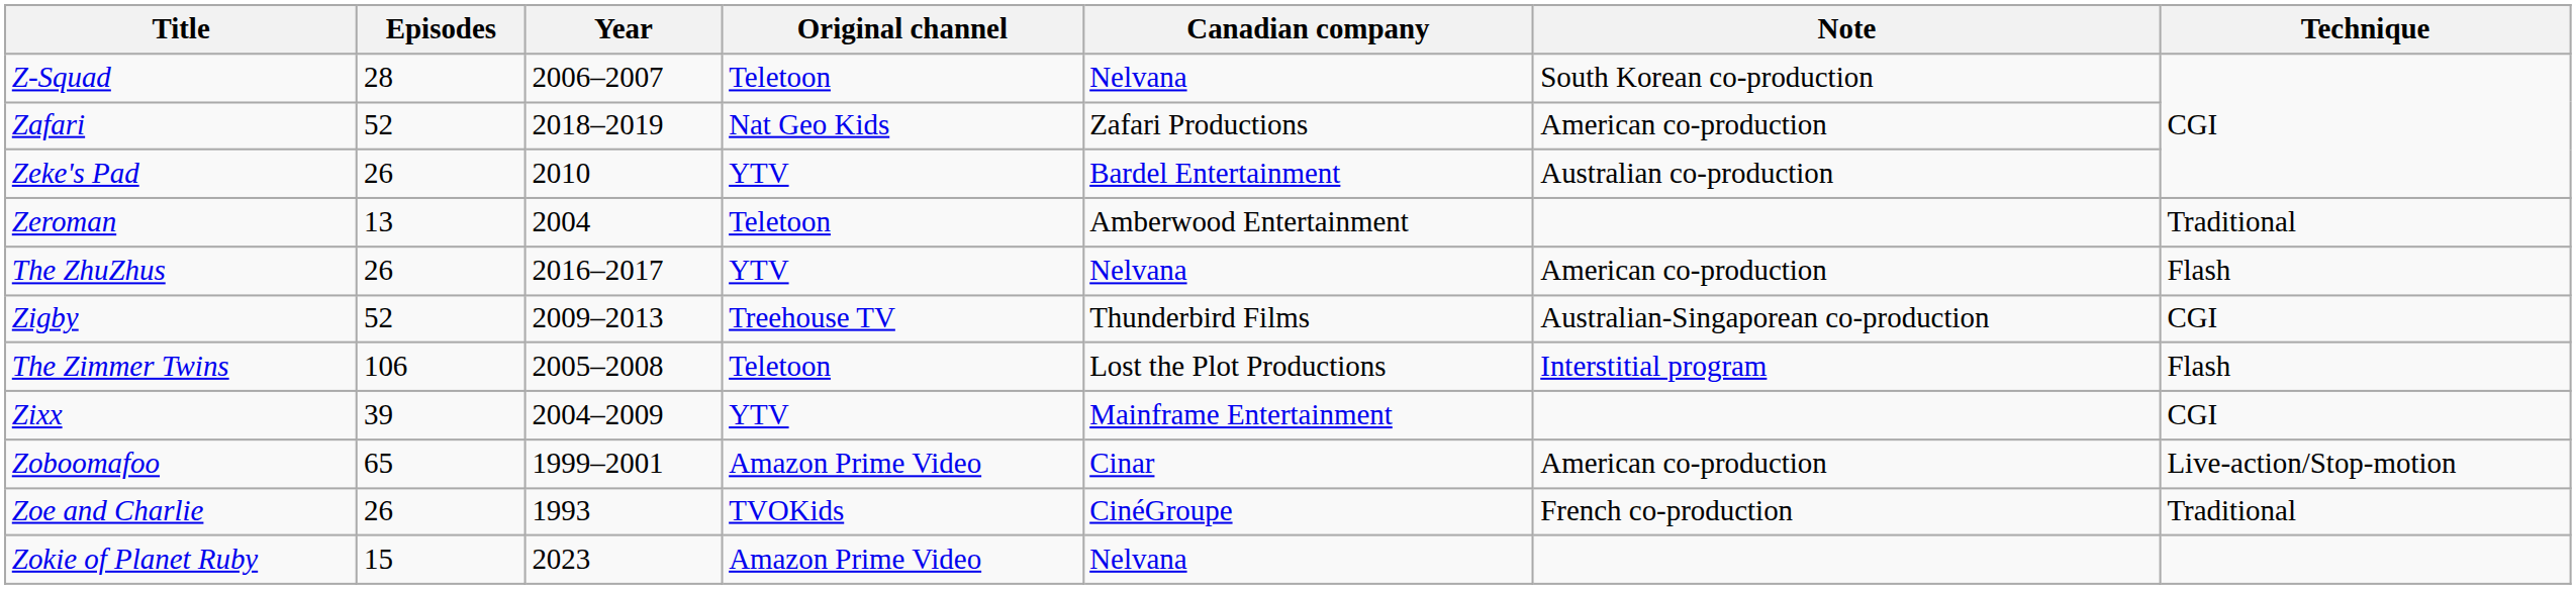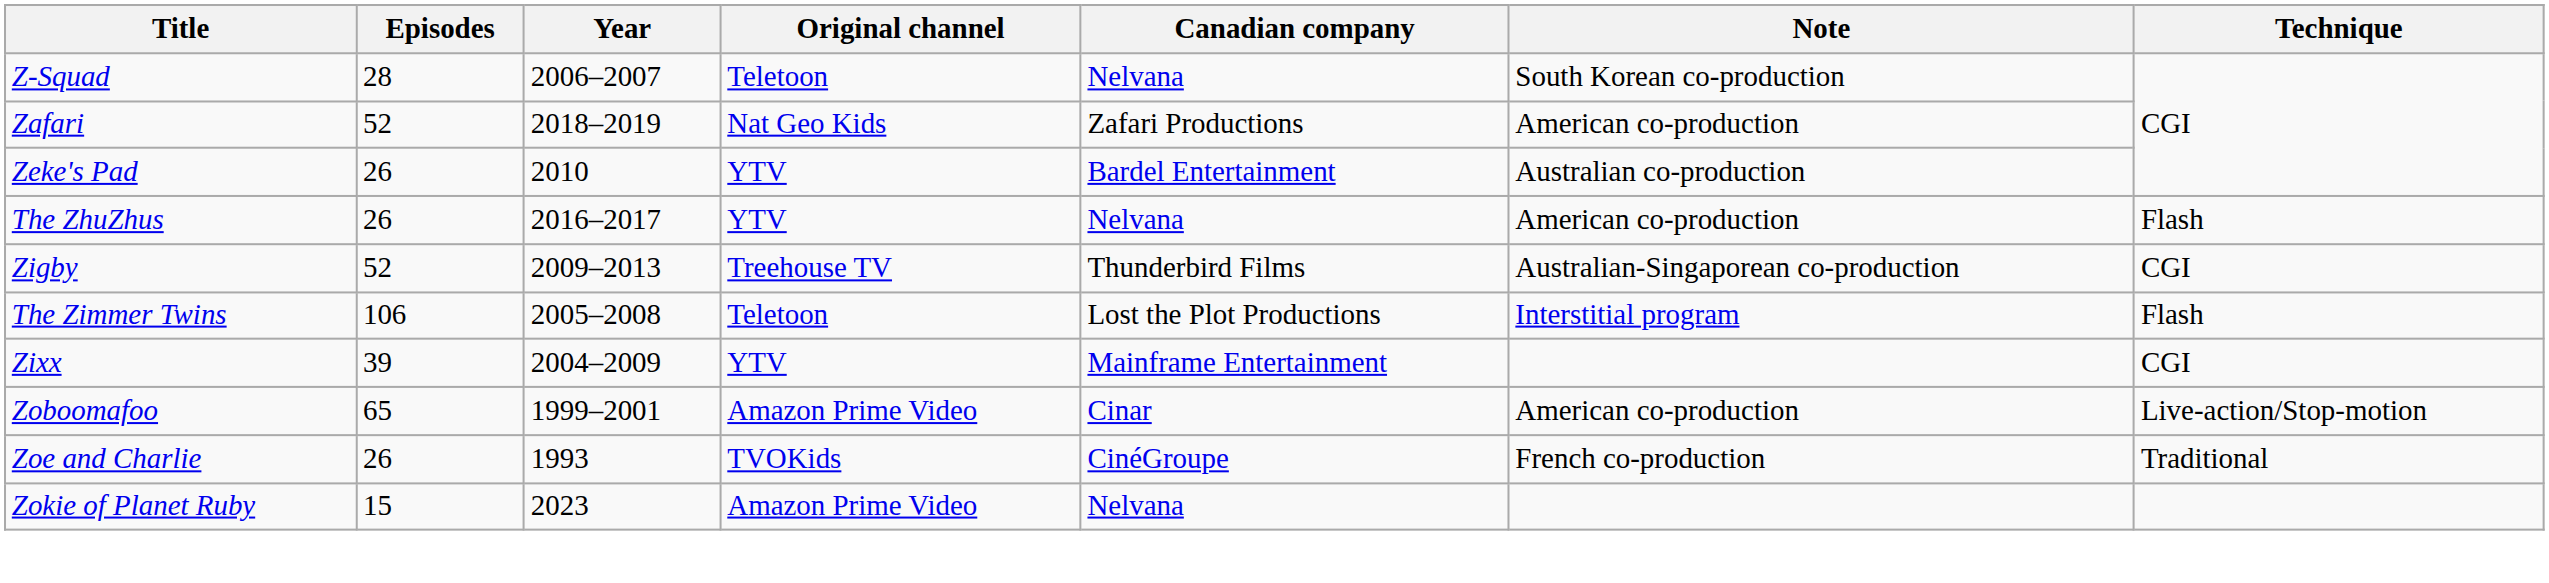 <table class="wikitable sortable" style="text-align: left; font-size:90%; width:100%;">
 <tr>
 <th>Title</th>
 <th>Episodes</th>
 <th>Year</th>
 <th>Original channel</th>
 <th>Canadian company</th>
 <th>Note</th>
 <th>Technique</th>
 </tr>
 <tr>
 <td><em><a href='#'>Z-Squad</a></em></td>
 <td>28</td>
 <td>2006–2007</td>
 <td><a href='#'>Teletoon</a></td>
 <td><a href='#'>Nelvana</a></td>
 <td>South Korean co-production</td>
 <td rowspan="3">CGI</td>
 </tr>
 <tr>
 <td><em><a href='#'>Zafari</a></em></td>
 <td>52</td>
 <td>2018–2019</td>
 <td><a href='#'>Nat Geo Kids</a></td>
 <td>Zafari Productions</td>
 <td>American co-production</td>
 </tr>
 <tr>
 <td><em><a href='#'>Zeke's Pad</a></em></td>
 <td>26</td>
 <td>2010</td>
 <td><a href='#'>YTV</a></td>
 <td><a href='#'>Bardel Entertainment</a></td>
 <td>Australian co-production</td>
-</tr>
-<tr>
-<td><em><a href='#'>Zeroman</a></em></td>
-<td>13</td>
-<td>2004</td>
-<td><a href='#'>Teletoon</a></td>
-<td>Amberwood Entertainment</td>
-<td></td>
-<td>Traditional</td>
 </tr>
 <tr>
 <td><em><a href='#'>The ZhuZhus</a></em></td>
 <td>26</td>
 <td>2016–2017</td>
 <td><a href='#'>YTV</a></td>
 <td><a href='#'>Nelvana</a></td>
 <td>American co-production</td>
 <td>Flash</td>
 </tr>
 <tr>
 <td><em><a href='#'>Zigby</a></em></td>
 <td>52</td>
 <td>2009–2013</td>
 <td><a href='#'>Treehouse TV</a></td>
 <td>Thunderbird Films</td>
 <td>Australian-Singaporean co-production</td>
 <td>CGI</td>
 </tr>
 <tr>
 <td><em><a href='#'>The Zimmer Twins</a></em></td>
 <td>106</td>
 <td>2005–2008</td>
 <td><a href='#'>Teletoon</a></td>
 <td>Lost the Plot Productions</td>
 <td><a href='#'>Interstitial program</a></td>
 <td>Flash</td>
 </tr>
 <tr>
 <td><em><a href='#'>Zixx</a></em></td>
 <td>39</td>
 <td>2004–2009</td>
 <td><a href='#'>YTV</a></td>
 <td><a href='#'>Mainframe Entertainment</a></td>
 <td></td>
 <td>CGI</td>
 </tr>
 <tr>
 <td><em><a href='#'>Zoboomafoo</a></em></td>
 <td>65</td>
 <td>1999–2001</td>
 <td><a href='#'>Amazon Prime Video</a></td>
 <td><a href='#'>Cinar</a></td>
 <td>American co-production</td>
 <td>Live-action/Stop-motion</td>
 </tr>
 <tr>
 <td><em><a href='#'>Zoe and Charlie</a></em></td>
 <td>26</td>
 <td>1993</td>
 <td><a href='#'>TVOKids</a></td>
 <td><a href='#'>CinéGroupe</a></td>
 <td>French co-production</td>
 <td>Traditional</td>
 </tr>
 <tr>
 <td><em><a href='#'>Zokie of Planet Ruby</a></em></td>
 <td>15</td>
 <td>2023</td>
 <td><a href='#'>Amazon Prime Video</a></td>
 <td><a href='#'>Nelvana</a></td>
 <td></td>
 <td></td>
 </tr>
 </table>
